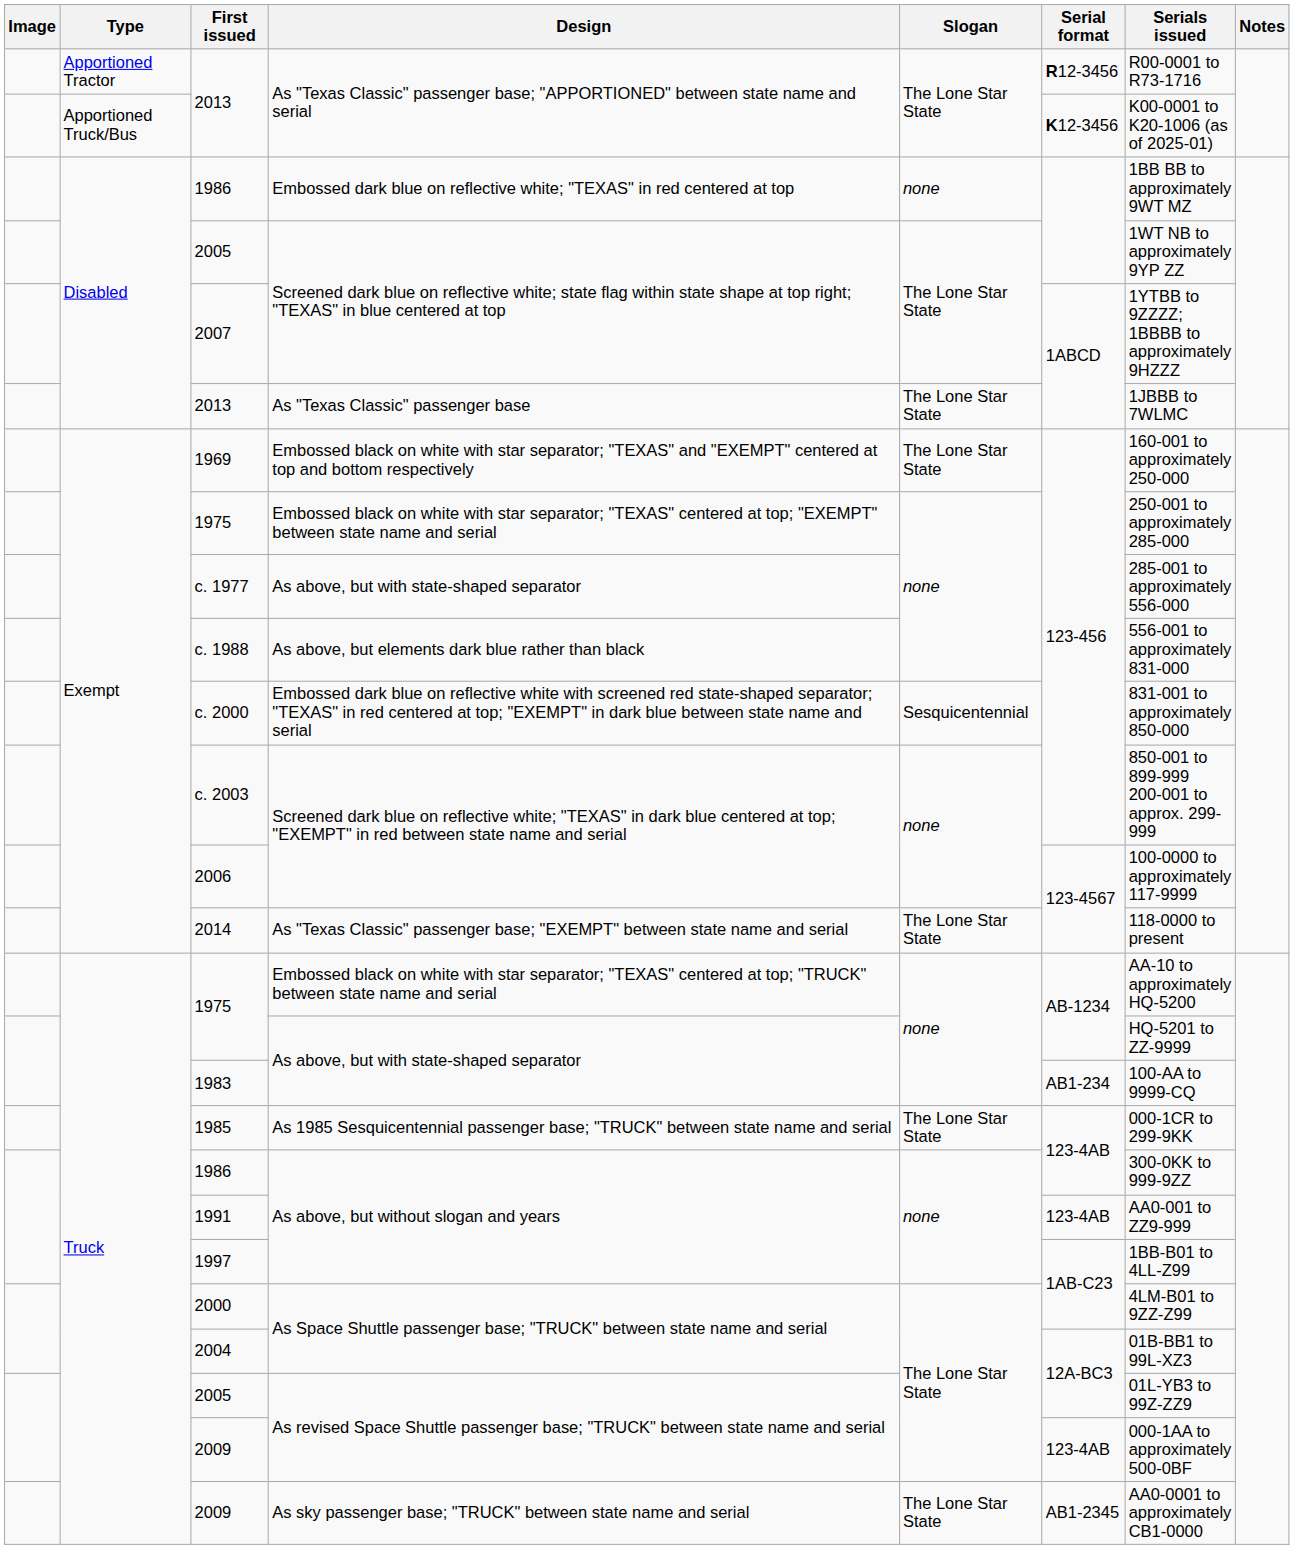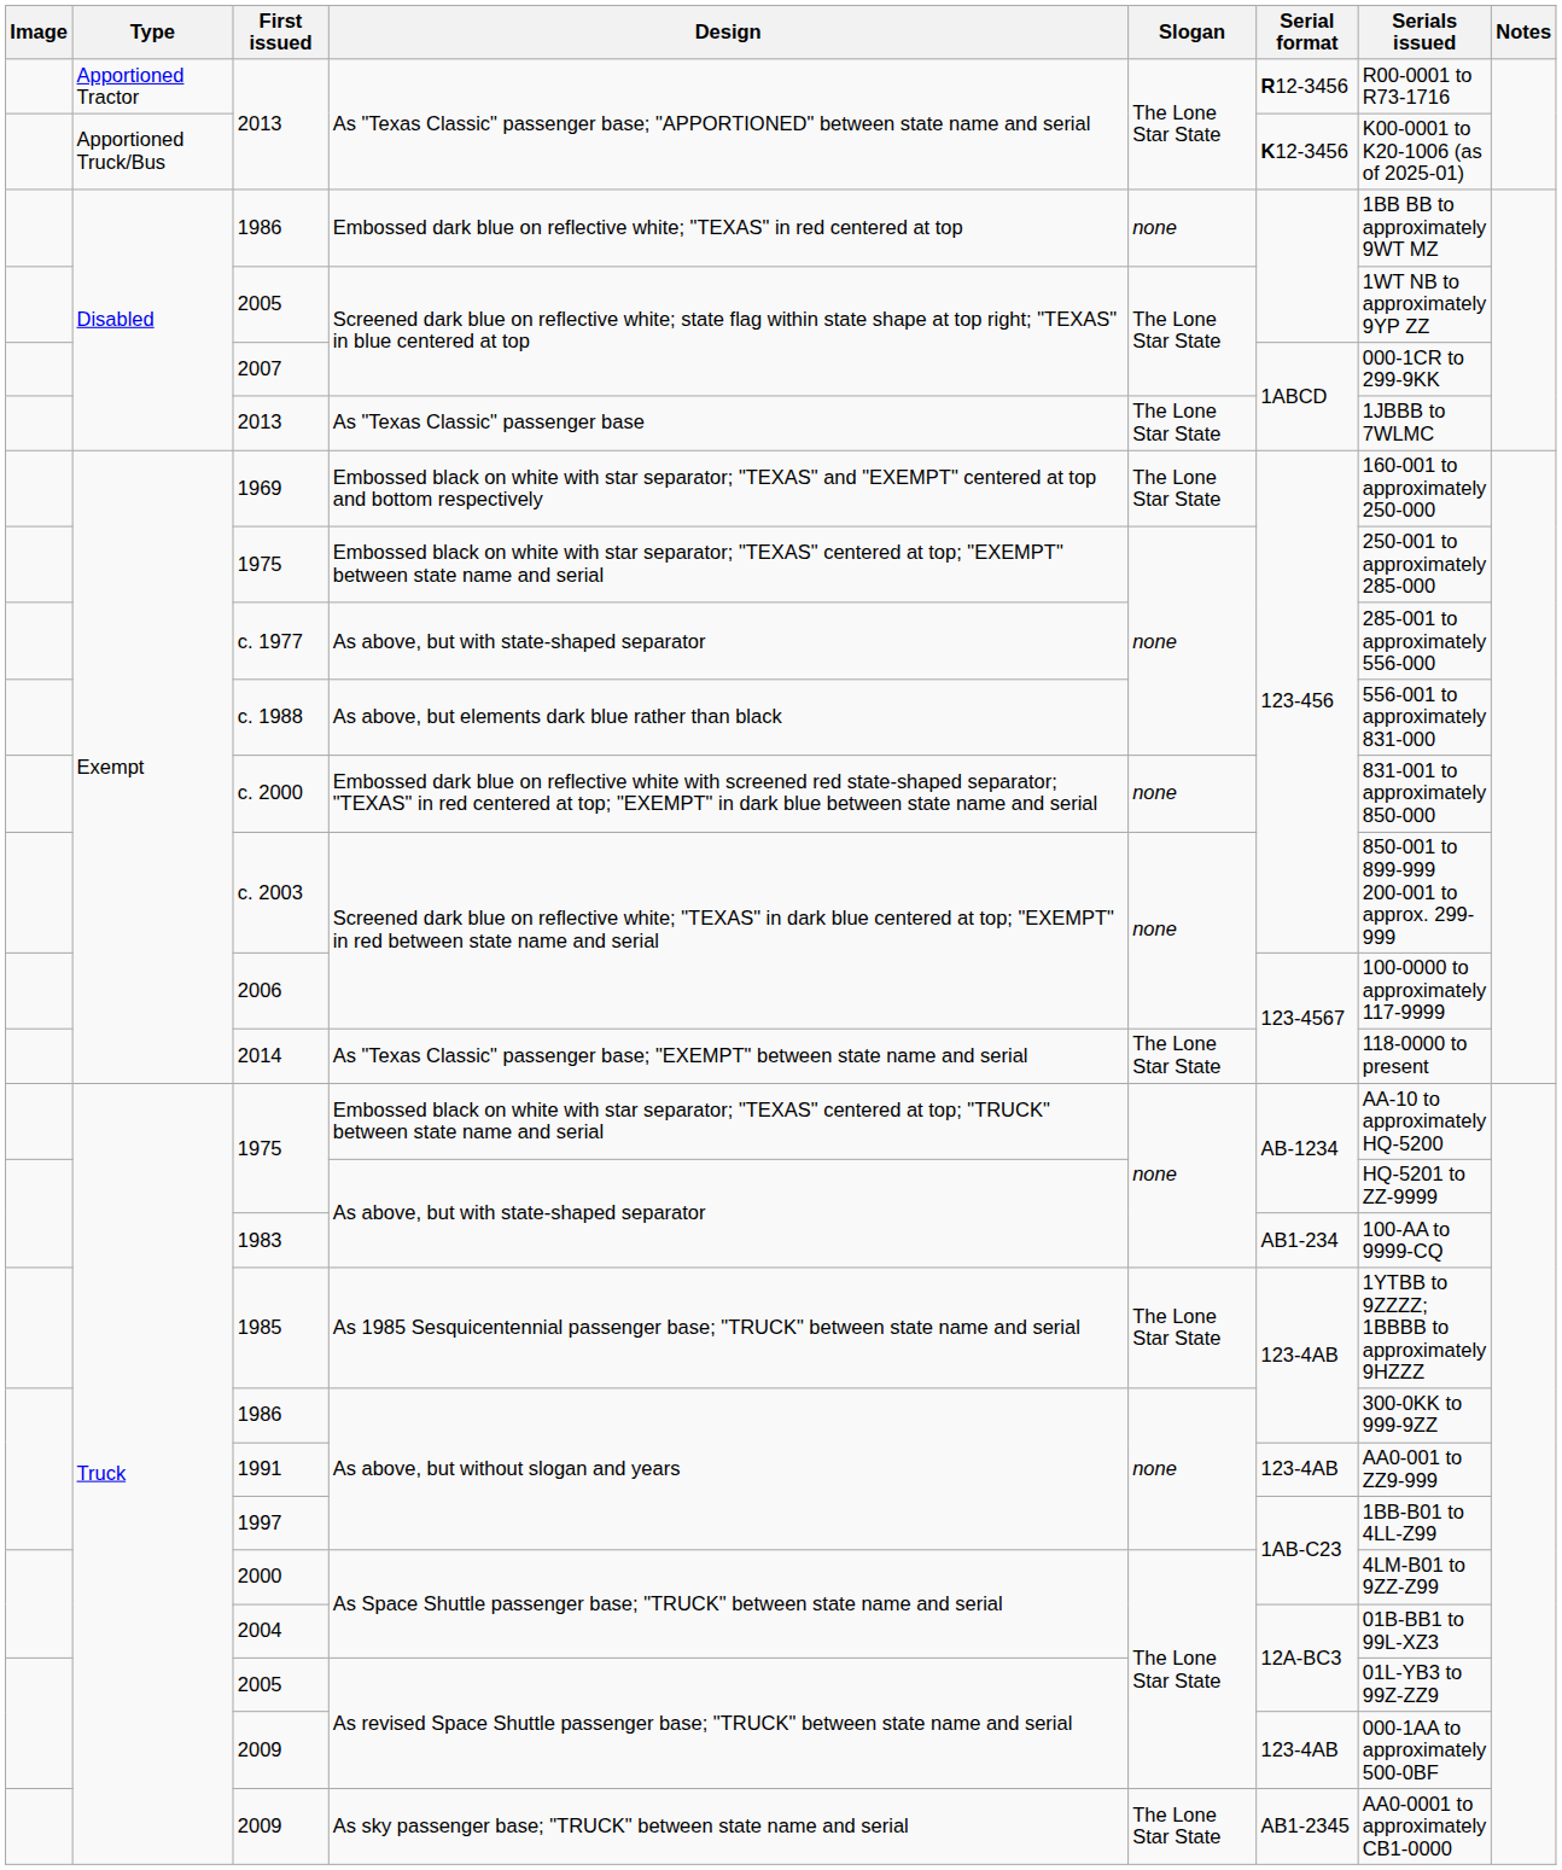 <table class="wikitable">
 <tr>
 <th>Image</th>
 <th>Type</th>
 <th>First issued</th>
 <th>Design</th>
 <th>Slogan</th>
 <th>Serial format</th>
 <th style="width:100px;">Serials issued</th>
 <th>Notes</th>
 </tr>
 <tr>
 <td></td>
 <td><a href='#'>Apportioned</a> Tractor</td>
 <td rowspan="2">2013</td>
 <td rowspan="2">As "Texas Classic" passenger base; "APPORTIONED" between state name and serial</td>
 <td rowspan="2">The Lone Star State</td>
 <td><strong>R</strong>12-3456</td>
 <td>R00-0001 to R73-1716 </td>
 <td rowspan="2"></td>
 </tr>
 <tr>
 <td></td>
 <td>Apportioned Truck/Bus</td>
 <td><strong>K</strong>12-3456</td>
 <td>K00-0001 to K20-1006 (as of 2025-01)</td>
 </tr>
 <tr>
 <td></td>
 <td rowspan="4"><a href='#'>Disabled</a></td>
 <td>1986</td>
 <td>Embossed dark blue on reflective white; "TEXAS" in red centered at top</td>
 <td><em>none</em></td>
 <td rowspan="2"></td>
 <td>1BB  BB to approximately<br>9WT  MZ</td>
 <td rowspan="4"></td>
 </tr>
 <tr>
 <td></td>
 <td>2005</td>
 <td rowspan="2">Screened dark blue on reflective white; state flag within state shape at top right; "TEXAS" in blue centered at top</td>
 <td rowspan="2">The Lone Star State</td>
 <td>1WT  NB to approximately<br>9YP  ZZ</td>
 </tr>
 <tr>
 <td></td>
 <td>2007</td>
 <td rowspan="2"> 1ABCD</td>
-<td> 1YTBB to<br> 9ZZZZ;<br> 1BBBB to approximately<br> 9HZZZ</td>
+<td>000-1CR to<br>299-9KK</td>
 </tr>
 <tr>
 <td></td>
 <td>2013</td>
 <td>As "Texas Classic" passenger base</td>
 <td>The Lone Star State</td>
 <td> 1JBBB to <br> 7WLMC </td>
 </tr>
 <tr>
 <td></td>
 <td rowspan="8">Exempt</td>
 <td>1969</td>
 <td>Embossed black on white with star separator; "TEXAS" and "EXEMPT" centered at top and bottom respectively</td>
 <td>The Lone Star State</td>
 <td rowspan="6">123-456</td>
 <td>160-001 to approximately 250-000</td>
 <td rowspan="8"></td>
 </tr>
 <tr>
 <td></td>
 <td>1975</td>
 <td>Embossed black on white with star separator; "TEXAS" centered at top; "EXEMPT" between state name and serial</td>
 <td rowspan="3"><em>none</em></td>
 <td>250-001 to approximately 285-000</td>
 </tr>
 <tr>
 <td></td>
 <td>c. 1977</td>
 <td>As above, but with state-shaped separator</td>
 <td>285-001 to approximately 556-000</td>
 </tr>
 <tr>
 <td></td>
 <td>c. 1988</td>
 <td>As above, but elements dark blue rather than black</td>
 <td>556-001 to approximately 831-000</td>
 </tr>
 <tr>
 <td></td>
 <td>c. 2000</td>
 <td>Embossed dark blue on reflective white with screened red state-shaped separator; "TEXAS" in red centered at top; "EXEMPT" in dark blue between state name and serial</td>
-<td>Sesquicentennial</td>
+<td><em>none</em></td>
 <td>831-001 to approximately 850-000</td>
 </tr>
 <tr>
 <td></td>
 <td>c. 2003</td>
 <td rowspan="2">Screened dark blue on reflective white; "TEXAS" in dark blue centered at top; "EXEMPT" in red between state name and serial</td>
 <td rowspan="2"><em>none</em></td>
 <td>850-001 to<br>899-999<br>200-001 to approx. 299-999</td>
 </tr>
 <tr>
 <td></td>
 <td>2006</td>
 <td rowspan="2">123-4567</td>
 <td>100-0000 to approximately 117-9999</td>
 </tr>
 <tr>
 <td></td>
 <td>2014</td>
 <td>As "Texas Classic" passenger base; "EXEMPT" between state name and serial</td>
 <td>The Lone Star State</td>
 <td>118-0000 to present</td>
 </tr>
 <tr>
 <td></td>
 <td rowspan="12"><a href='#'>Truck</a></td>
 <td rowspan="2">1975</td>
 <td>Embossed black on white with star separator; "TEXAS" centered at top; "TRUCK" between state name and serial</td>
 <td rowspan="3"><em>none</em></td>
 <td rowspan="2">AB-1234</td>
 <td>AA-10 to approximately HQ-5200</td>
 <td rowspan="12"></td>
 </tr>
 <tr>
 <td rowspan="2"></td>
 <td rowspan="2">As above, but with state-shaped separator</td>
 <td>HQ-5201 to<br>ZZ-9999</td>
 </tr>
 <tr>
 <td>1983</td>
 <td>AB1-234</td>
 <td>100-AA to<br>9999-CQ</td>
 </tr>
 <tr>
 <td></td>
 <td>1985</td>
 <td>As 1985 Sesquicentennial passenger base; "TRUCK" between state name and serial</td>
 <td>The Lone Star State</td>
 <td rowspan="2">123-4AB</td>
-<td>000-1CR to<br>299-9KK</td>
+<td> 1YTBB to<br> 9ZZZZ;<br> 1BBBB to approximately<br> 9HZZZ</td>
 </tr>
 <tr>
 <td rowspan="3"></td>
 <td>1986</td>
 <td rowspan="3">As above, but without slogan and years</td>
 <td rowspan="3"><em>none</em></td>
 <td>300-0KK to<br>999-9ZZ</td>
 </tr>
 <tr>
 <td>1991</td>
 <td>123-4AB</td>
 <td>AA0-001 to<br>ZZ9-999</td>
 </tr>
 <tr>
 <td>1997</td>
 <td rowspan="2">1AB-C23</td>
 <td>1BB-B01 to<br>4LL-Z99</td>
 </tr>
 <tr>
 <td rowspan="2"></td>
 <td>2000</td>
 <td rowspan="2">As Space Shuttle passenger base; "TRUCK" between state name and serial</td>
 <td rowspan="4">The Lone Star State</td>
 <td>4LM-B01 to<br>9ZZ-Z99</td>
 </tr>
 <tr>
 <td>2004</td>
 <td rowspan="2">12A-BC3</td>
 <td>01B-BB1 to<br>99L-XZ3</td>
 </tr>
 <tr>
 <td rowspan="2"></td>
 <td>2005</td>
 <td rowspan="2">As revised Space Shuttle passenger base; "TRUCK" between state name and serial</td>
 <td>01L-YB3 to<br>99Z-ZZ9</td>
 </tr>
 <tr>
 <td>2009</td>
 <td>123-4AB</td>
 <td>000-1AA to approximately 500-0BF</td>
 </tr>
 <tr>
 <td></td>
 <td>2009</td>
 <td>As sky passenger base; "TRUCK" between state name and serial</td>
 <td>The Lone Star State</td>
 <td>AB1-2345</td>
 <td>AA0-0001 to approximately<br>CB1-0000</td>
 </tr>
 </table>
